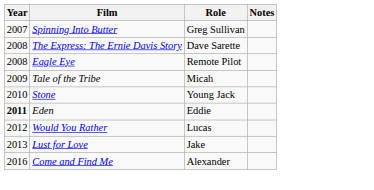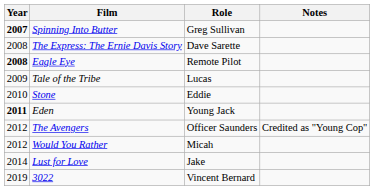 <table class="wikitable sortable">
 <tr>
 <th>Year</th>
 <th>Film</th>
 <th>Role</th>
 <th scope="col" class="unsortable">Notes</th>
 </tr>
 <tr>
-<td>2007</td>
+<td><strong>2007</strong></td>
 <td><em><a href='#'>Spinning Into Butter</a></em></td>
 <td>Greg Sullivan</td>
 <td></td>
 </tr>
 <tr>
 <td>2008</td>
 <td><em><a href='#'>The Express: The Ernie Davis Story</a></em></td>
 <td>Dave Sarette</td>
 <td></td>
 </tr>
 <tr>
-<td>2008</td>
+<td><strong>2008</strong></td>
 <td><em><a href='#'>Eagle Eye</a></em></td>
 <td>Remote Pilot</td>
 <td></td>
 </tr>
 <tr>
 <td>2009</td>
 <td><em>Tale of the Tribe</em></td>
-<td>Micah</td>
+<td>Lucas</td>
 <td></td>
 </tr>
 <tr>
 <td>2010</td>
 <td><em><a href='#'>Stone</a></em></td>
-<td>Young Jack</td>
+<td>Eddie</td>
 <td></td>
 </tr>
 <tr>
 <td><strong>2011</strong></td>
 <td><em>Eden</em></td>
-<td>Eddie</td>
+<td>Young Jack</td>
 <td></td>
 </tr>
 <tr>
 <td>2012</td>
+<td><em><a href='#'>The Avengers</a></em></td>
+<td>Officer Saunders</td>
+<td>Credited as "Young Cop"</td>
+</tr>
+<tr>
+<td>2012</td>
 <td><em><a href='#'>Would You Rather</a></em></td>
-<td>Lucas</td>
+<td>Micah</td>
 <td></td>
 </tr>
 <tr>
-<td>2013</td>
+<td>2014</td>
 <td><em><a href='#'>Lust for Love</a></em></td>
 <td>Jake</td>
 <td></td>
 </tr>
 <tr>
-<td>2016</td>
-<td><em><a href='#'>Come and Find Me</a></em></td>
-<td>Alexander</td>
+<td>2019</td>
+<td><em><a href='#'>3022</a></em></td>
+<td>Vincent Bernard</td>
 <td></td>
 </tr>
 </table>
